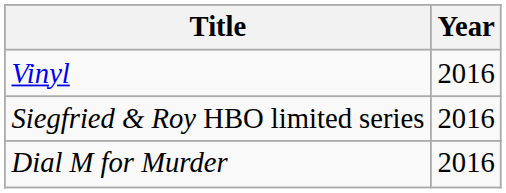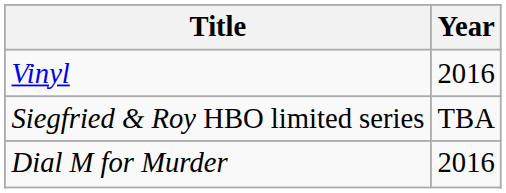 <table class="wikitable">
 <tr>
 <th>Title</th>
 <th>Year</th>
 </tr>
 <tr>
 <td><em><a href='#'>Vinyl</a></em></td>
 <td>2016</td>
 </tr>
 <tr>
 <td><em>Siegfried & Roy</em> HBO limited series</td>
-<td>2016</td>
+<td>TBA</td>
 </tr>
 <tr>
 <td><em>Dial M for Murder</em></td>
 <td>2016</td>
 </tr>
 </table>
